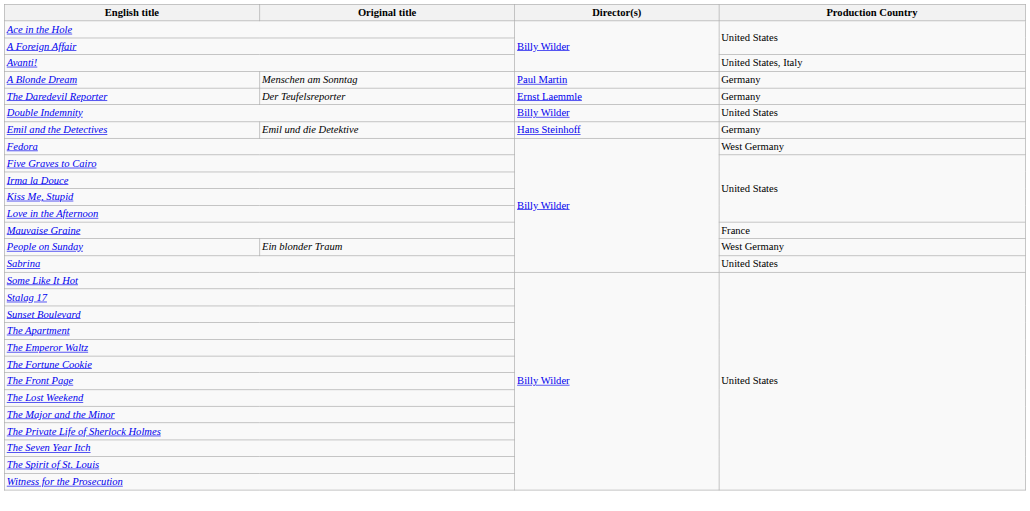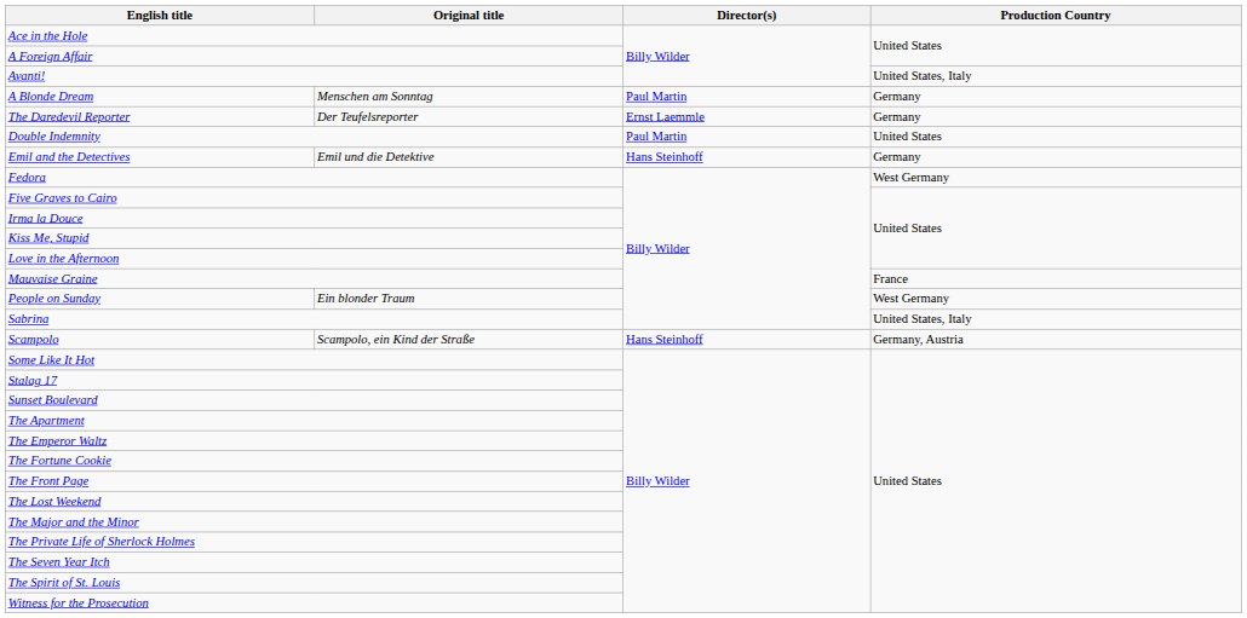 <table class="wikitable" width="78%" cellpadding="5">
 <tr>
 <th width="25%">English title</th>
 <th width="25%">Original title</th>
 <th width="20%">Director(s)</th>
 <th width="30%">Production Country</th>
 </tr>
 <tr>
 <td colspan="2"><em><a href='#'>Ace in the Hole</a></em></td>
 <td rowspan="3"><a href='#'>Billy Wilder</a></td>
 <td rowspan="2">United States</td>
 </tr>
 <tr>
 <td colspan="2"><em><a href='#'>A Foreign Affair</a></em></td>
 </tr>
 <tr>
 <td colspan="2"><em><a href='#'>Avanti!</a></em></td>
 <td>United States, Italy</td>
 </tr>
 <tr>
 <td><em><a href='#'>A Blonde Dream</a></em></td>
 <td><em>Menschen am Sonntag</em></td>
 <td><a href='#'>Paul Martin</a></td>
 <td>Germany</td>
 </tr>
 <tr>
 <td><em><a href='#'>The Daredevil Reporter</a></em></td>
 <td><em>Der Teufelsreporter</em></td>
 <td><a href='#'>Ernst Laemmle</a></td>
 <td>Germany</td>
 </tr>
 <tr>
 <td colspan="2"><em><a href='#'>Double Indemnity</a></em></td>
-<td><a href='#'>Billy Wilder</a></td>
+<td><a href='#'>Paul Martin</a></td>
 <td>United States</td>
 </tr>
 <tr>
 <td><em><a href='#'>Emil and the Detectives</a></em></td>
 <td><em>Emil und die Detektive</em></td>
 <td><a href='#'>Hans Steinhoff</a></td>
 <td>Germany</td>
 </tr>
 <tr>
 <td colspan="2"><em><a href='#'>Fedora</a></em></td>
 <td rowspan="8"><a href='#'>Billy Wilder</a></td>
 <td>West Germany</td>
 </tr>
 <tr>
 <td colspan="2"><em><a href='#'>Five Graves to Cairo</a></em></td>
 <td rowspan="4">United States</td>
 </tr>
 <tr>
 <td colspan="2"><em><a href='#'>Irma la Douce</a></em></td>
 </tr>
 <tr>
 <td colspan="2"><em><a href='#'>Kiss Me, Stupid</a></em></td>
 </tr>
 <tr>
 <td colspan="2"><em><a href='#'>Love in the Afternoon</a></em></td>
 </tr>
 <tr>
 <td colspan="2"><em><a href='#'>Mauvaise Graine</a></em></td>
 <td>France</td>
 </tr>
 <tr>
 <td><em><a href='#'>People on Sunday</a></em></td>
 <td><em>Ein blonder Traum</em></td>
 <td>West Germany</td>
 </tr>
 <tr>
 <td colspan="2"><em><a href='#'>Sabrina</a></em></td>
-<td>United States</td>
+<td>United States, Italy</td>
+</tr>
+<tr>
+<td><em><a href='#'>Scampolo</a></em></td>
+<td><em>Scampolo, ein Kind der Straße</em></td>
+<td><a href='#'>Hans Steinhoff</a></td>
+<td>Germany, Austria</td>
 </tr>
 <tr>
 <td colspan="2"><em><a href='#'>Some Like It Hot</a></em></td>
 <td rowspan="13"><a href='#'>Billy Wilder</a></td>
 <td rowspan="13">United States</td>
 </tr>
 <tr>
 <td colspan="2"><em><a href='#'>Stalag 17</a></em></td>
 </tr>
 <tr>
 <td colspan="2"><em><a href='#'>Sunset Boulevard</a></em></td>
 </tr>
 <tr>
 <td colspan="2"><em><a href='#'>The Apartment</a></em></td>
 </tr>
 <tr>
 <td colspan="2"><em><a href='#'>The Emperor Waltz</a></em></td>
 </tr>
 <tr>
 <td colspan="2"><em><a href='#'>The Fortune Cookie</a></em></td>
 </tr>
 <tr>
 <td colspan="2"><em><a href='#'>The Front Page</a></em></td>
 </tr>
 <tr>
 <td colspan="2"><em><a href='#'>The Lost Weekend</a></em></td>
 </tr>
 <tr>
 <td colspan="2"><em><a href='#'>The Major and the Minor</a></em></td>
 </tr>
 <tr>
 <td colspan="2"><em><a href='#'>The Private Life of Sherlock Holmes</a></em></td>
 </tr>
 <tr>
 <td colspan="2"><em><a href='#'>The Seven Year Itch</a></em></td>
 </tr>
 <tr>
 <td colspan="2"><em><a href='#'>The Spirit of St. Louis</a></em></td>
 </tr>
 <tr>
 <td colspan="2"><em><a href='#'>Witness for the Prosecution</a></em></td>
 </tr>
 </table>
